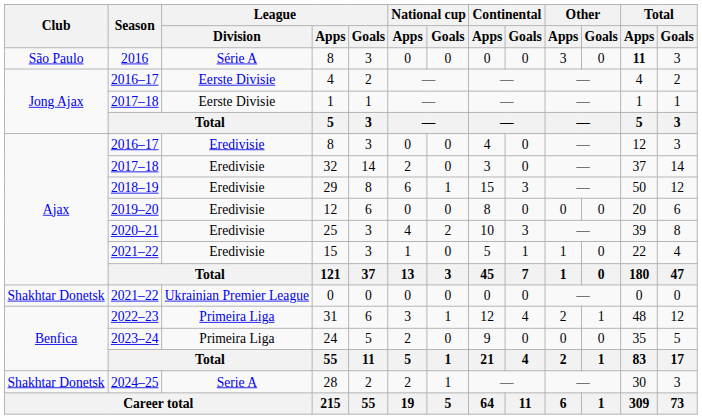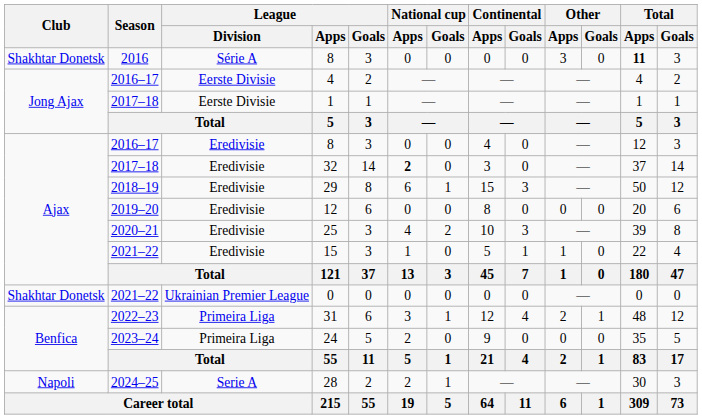 <table class="wikitable" style="text-align: center">
 <tr>
 <th rowspan="2">Club</th>
 <th rowspan="2">Season</th>
 <th colspan="3">League</th>
 <th colspan="2">National cup</th>
 <th colspan="2">Continental</th>
 <th colspan="2">Other</th>
 <th colspan="2">Total</th>
 </tr>
 <tr>
 <th>Division</th>
 <th>Apps</th>
 <th>Goals</th>
 <th>Apps</th>
 <th>Goals</th>
 <th>Apps</th>
 <th>Goals</th>
 <th>Apps</th>
 <th>Goals</th>
 <th>Apps</th>
 <th>Goals</th>
 </tr>
 <tr>
-<td><a href='#'>São Paulo</a></td>
+<td><a href='#'>Shakhtar Donetsk</a></td>
 <td><a href='#'>2016</a></td>
 <td><a href='#'>Série A</a></td>
 <td>8</td>
 <td>3</td>
 <td>0</td>
 <td>0</td>
 <td>0</td>
 <td>0</td>
 <td>3</td>
 <td>0</td>
 <td><strong>11</strong></td>
 <td>3</td>
 </tr>
 <tr>
 <td rowspan="3"><a href='#'>Jong Ajax</a></td>
 <td><a href='#'>2016–17</a></td>
 <td><a href='#'>Eerste Divisie</a></td>
 <td>4</td>
 <td>2</td>
 <td colspan="2">—</td>
 <td colspan="2">—</td>
 <td colspan="2">—</td>
 <td>4</td>
 <td>2</td>
 </tr>
 <tr>
 <td><a href='#'>2017–18</a></td>
 <td>Eerste Divisie</td>
 <td>1</td>
 <td>1</td>
 <td colspan="2">—</td>
 <td colspan="2">—</td>
 <td colspan="2">—</td>
 <td>1</td>
 <td>1</td>
 </tr>
 <tr>
 <th colspan="2">Total</th>
 <th>5</th>
 <th>3</th>
 <th colspan="2">—</th>
 <th colspan="2">—</th>
 <th colspan="2">—</th>
 <th>5</th>
 <th>3</th>
 </tr>
 <tr>
 <td rowspan="7"><a href='#'>Ajax</a></td>
 <td><a href='#'>2016–17</a></td>
 <td><a href='#'>Eredivisie</a></td>
 <td>8</td>
 <td>3</td>
 <td>0</td>
 <td>0</td>
 <td>4</td>
 <td>0</td>
 <td colspan="2">—</td>
 <td>12</td>
 <td>3</td>
 </tr>
 <tr>
 <td><a href='#'>2017–18</a></td>
 <td>Eredivisie</td>
 <td>32</td>
 <td>14</td>
-<td>2</td>
+<td><strong>2</strong></td>
 <td>0</td>
 <td>3</td>
 <td>0</td>
 <td colspan="2">—</td>
 <td>37</td>
 <td>14</td>
 </tr>
 <tr>
 <td><a href='#'>2018–19</a></td>
 <td>Eredivisie</td>
 <td>29</td>
 <td>8</td>
 <td>6</td>
 <td>1</td>
 <td>15</td>
 <td>3</td>
 <td colspan="2">—</td>
 <td>50</td>
 <td>12</td>
 </tr>
 <tr>
 <td><a href='#'>2019–20</a></td>
 <td>Eredivisie</td>
 <td>12</td>
 <td>6</td>
 <td>0</td>
 <td>0</td>
 <td>8</td>
 <td>0</td>
 <td>0</td>
 <td>0</td>
 <td>20</td>
 <td>6</td>
 </tr>
 <tr>
 <td><a href='#'>2020–21</a></td>
 <td>Eredivisie</td>
 <td>25</td>
 <td>3</td>
 <td>4</td>
 <td>2</td>
 <td>10</td>
 <td>3</td>
 <td colspan="2">—</td>
 <td>39</td>
 <td>8</td>
 </tr>
 <tr>
 <td><a href='#'>2021–22</a></td>
 <td>Eredivisie</td>
 <td>15</td>
 <td>3</td>
 <td>1</td>
 <td>0</td>
 <td>5</td>
 <td>1</td>
 <td>1</td>
 <td>0</td>
 <td>22</td>
 <td>4</td>
 </tr>
 <tr>
 <th colspan="2">Total</th>
 <th>121</th>
 <th>37</th>
 <th>13</th>
 <th>3</th>
 <th>45</th>
 <th>7</th>
 <th>1</th>
 <th>0</th>
 <th>180</th>
 <th>47</th>
 </tr>
 <tr>
 <td><a href='#'>Shakhtar Donetsk</a></td>
 <td><a href='#'>2021–22</a></td>
 <td><a href='#'>Ukrainian Premier League</a></td>
 <td>0</td>
 <td>0</td>
 <td>0</td>
 <td>0</td>
 <td>0</td>
 <td>0</td>
 <td colspan="2">—</td>
 <td>0</td>
 <td>0</td>
 </tr>
 <tr>
 <td rowspan="3"><a href='#'>Benfica</a></td>
 <td><a href='#'>2022–23</a></td>
 <td><a href='#'>Primeira Liga</a></td>
 <td>31</td>
 <td>6</td>
 <td>3</td>
 <td>1</td>
 <td>12</td>
 <td>4</td>
 <td>2</td>
 <td>1</td>
 <td>48</td>
 <td>12</td>
 </tr>
 <tr>
 <td><a href='#'>2023–24</a></td>
 <td>Primeira Liga</td>
 <td>24</td>
 <td>5</td>
 <td>2</td>
 <td>0</td>
 <td>9</td>
 <td>0</td>
 <td>0</td>
 <td>0</td>
 <td>35</td>
 <td>5</td>
 </tr>
 <tr>
 <th colspan="2">Total</th>
 <th>55</th>
 <th>11</th>
 <th>5</th>
 <th>1</th>
 <th>21</th>
 <th>4</th>
 <th>2</th>
 <th>1</th>
 <th>83</th>
 <th>17</th>
 </tr>
 <tr>
-<td><a href='#'>Shakhtar Donetsk</a></td>
+<td><a href='#'>Napoli</a></td>
 <td><a href='#'>2024–25</a></td>
 <td><a href='#'>Serie A</a></td>
 <td>28</td>
 <td>2</td>
 <td>2</td>
 <td>1</td>
 <td colspan="2">—</td>
 <td colspan="2">—</td>
 <td>30</td>
 <td>3</td>
 </tr>
 <tr>
 <th colspan="3">Career total</th>
 <th>215</th>
 <th>55</th>
 <th>19</th>
 <th>5</th>
 <th>64</th>
 <th>11</th>
 <th>6</th>
 <th>1</th>
 <th>309</th>
 <th>73</th>
 </tr>
 </table>
